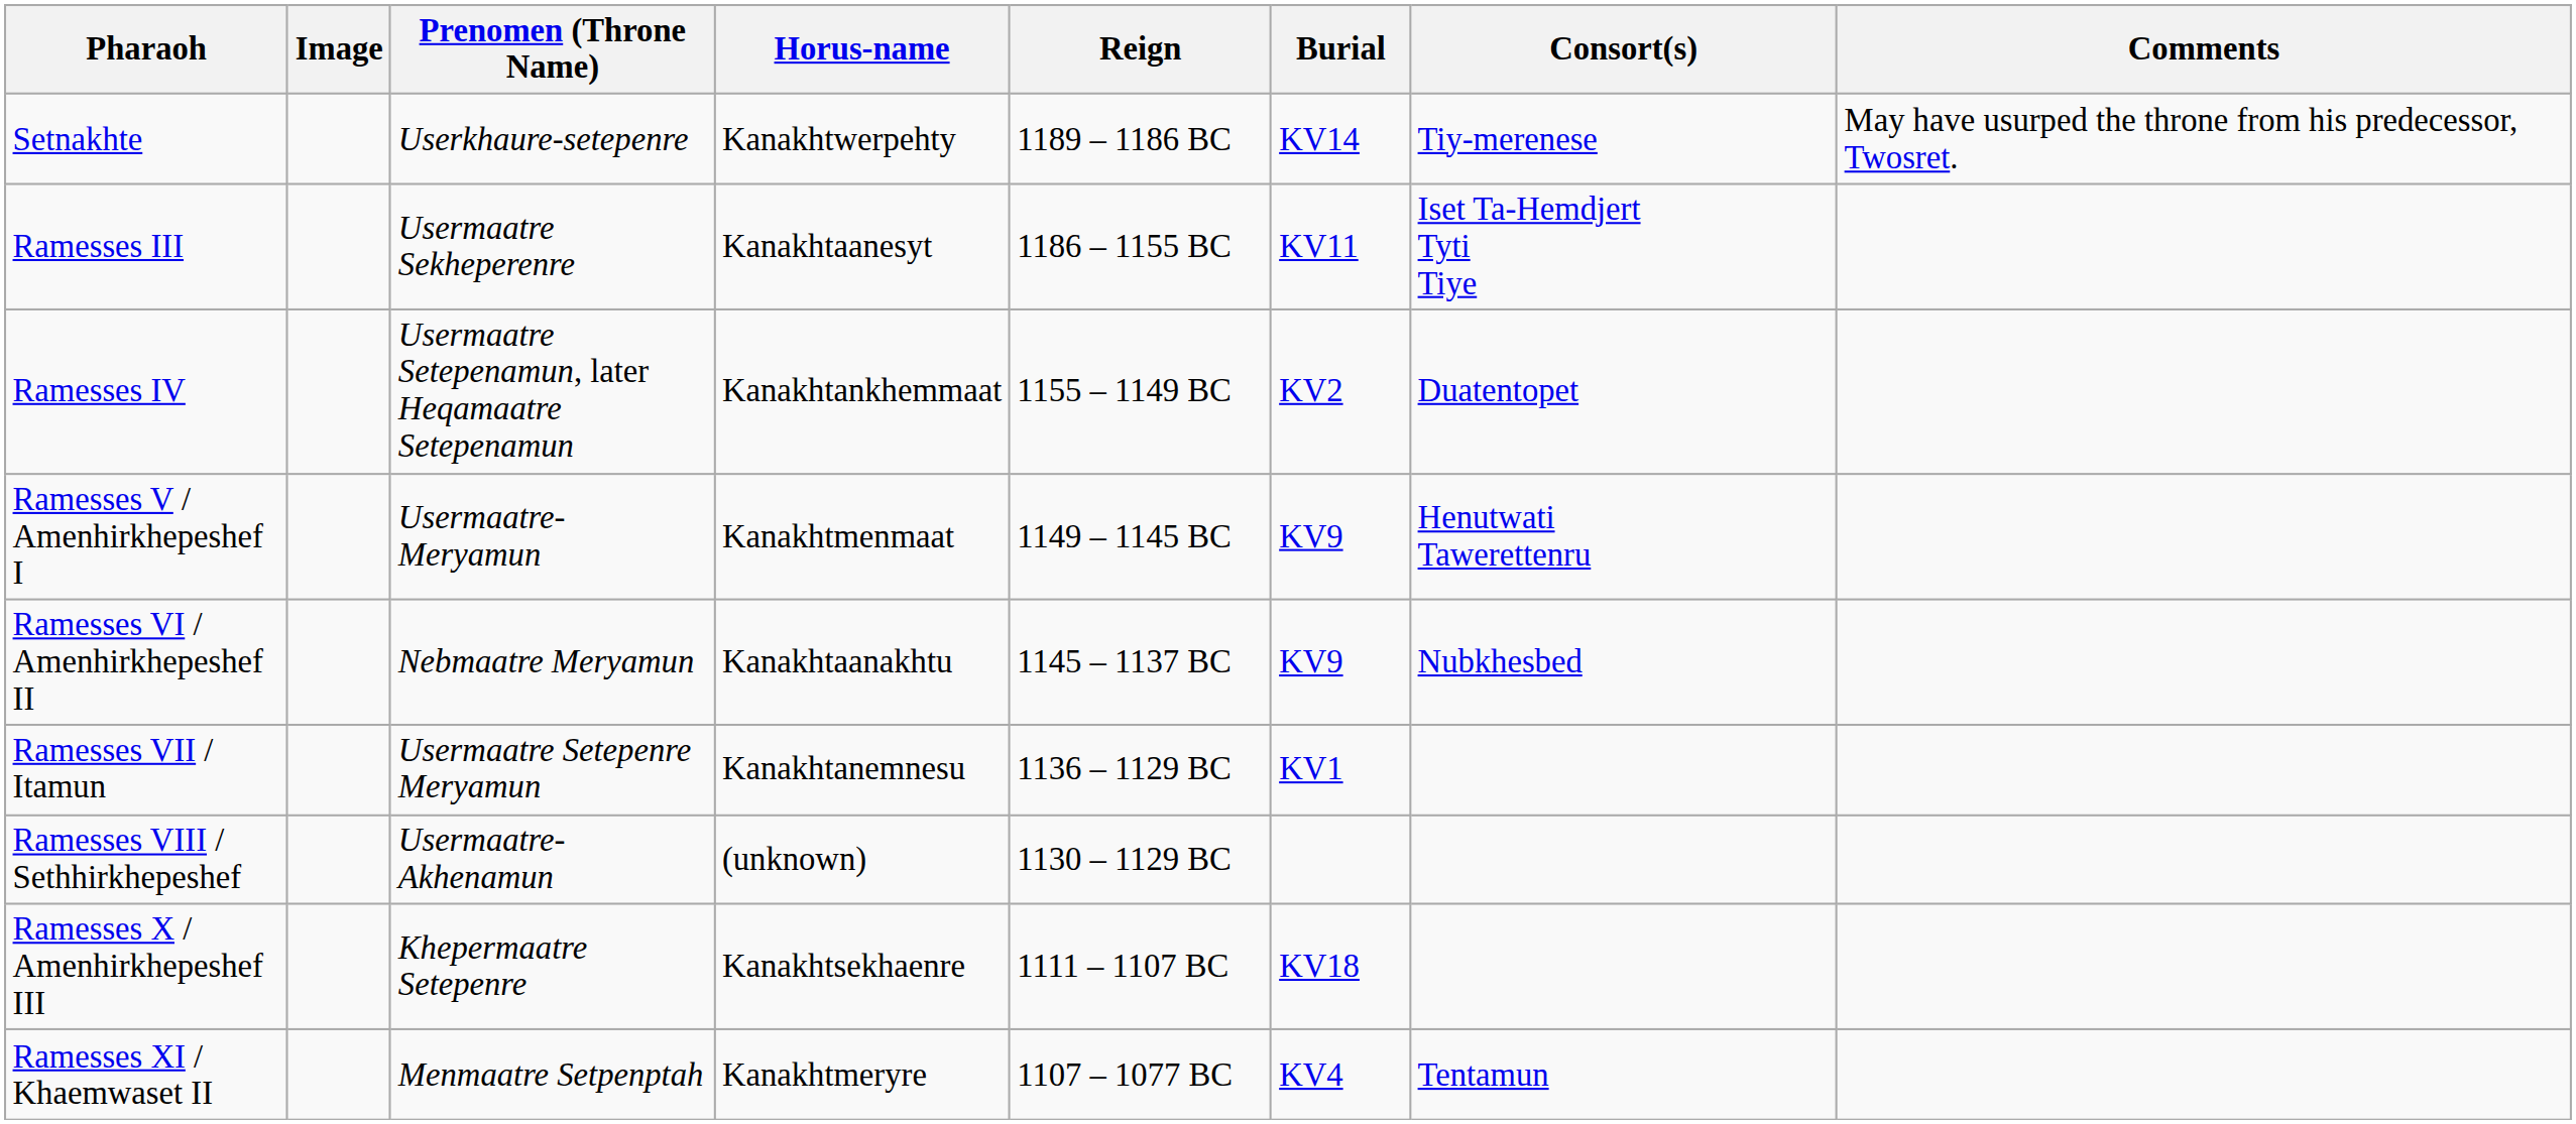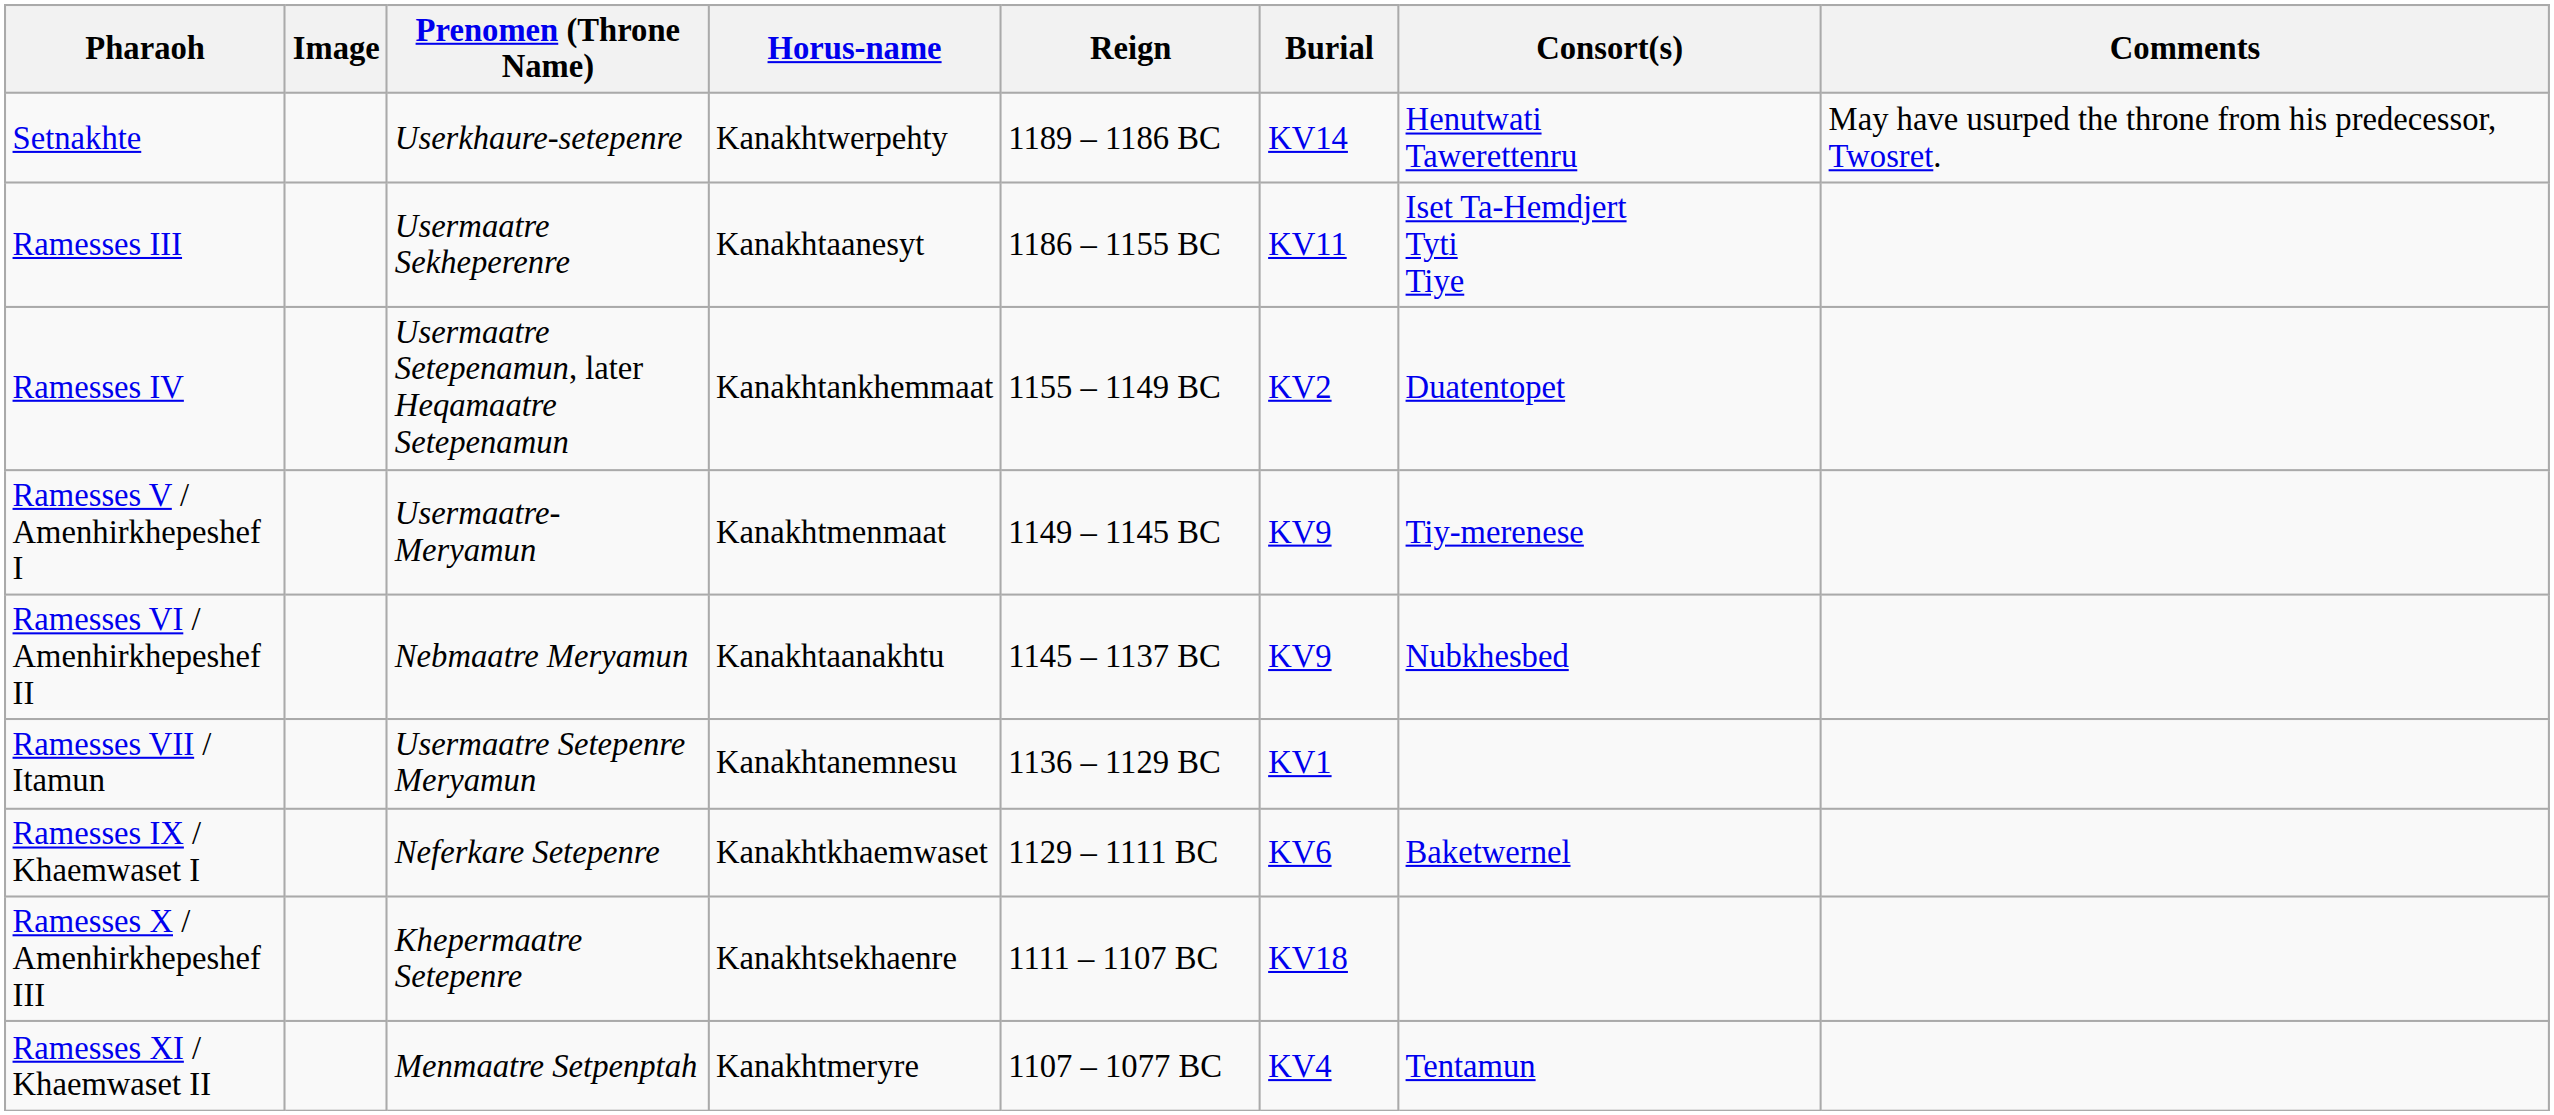 <table class="wikitable">
 <tr>
 <th style="width:130px">Pharaoh</th>
 <th>Image</th>
 <th style="width:150px"><a href='#'>Prenomen</a> (Throne Name)</th>
 <th style="width:120px"><a href='#'>Horus-name</a></th>
 <th style="width:120px">Reign</th>
 <th style="width:60px">Burial</th>
 <th style="width:200px">Consort(s)</th>
 <th>Comments</th>
 </tr>
 <tr>
 <td><a href='#'>Setnakhte</a></td>
 <td></td>
 <td><em>Userkhaure-setepenre</em></td>
 <td>Kanakhtwerpehty</td>
 <td>1189 – 1186 BC</td>
 <td><a href='#'>KV14</a></td>
-<td><a href='#'>Tiy-merenese</a></td>
+<td><a href='#'>Henutwati</a> <br> <a href='#'>Tawerettenru</a></td>
 <td>May have usurped the throne from his predecessor, <a href='#'>Twosret</a>.</td>
 </tr>
 <tr>
 <td><a href='#'>Ramesses III</a></td>
 <td></td>
 <td><em>Usermaatre Sekheperenre</em></td>
 <td>Kanakhtaanesyt</td>
 <td>1186 – 1155 BC</td>
 <td><a href='#'>KV11</a></td>
 <td><a href='#'>Iset Ta-Hemdjert</a> <br> <a href='#'>Tyti</a> <br> <a href='#'>Tiye</a></td>
 <td></td>
 </tr>
 <tr>
 <td><a href='#'>Ramesses IV</a></td>
 <td></td>
 <td><em>Usermaatre Setepenamun</em>, later <em>Heqamaatre Setepenamun</em></td>
 <td>Kanakhtankhemmaat</td>
 <td>1155 – 1149 BC</td>
 <td><a href='#'>KV2</a></td>
 <td><a href='#'>Duatentopet</a></td>
 <td></td>
 </tr>
 <tr>
 <td><a href='#'>Ramesses V</a> / Amenhirkhepeshef I</td>
 <td></td>
 <td><em>Usermaatre-Meryamun</em></td>
 <td>Kanakhtmenmaat</td>
 <td>1149 – 1145 BC</td>
 <td><a href='#'>KV9</a></td>
-<td><a href='#'>Henutwati</a> <br> <a href='#'>Tawerettenru</a></td>
+<td><a href='#'>Tiy-merenese</a></td>
 <td></td>
 </tr>
 <tr>
 <td><a href='#'>Ramesses VI</a> / Amenhirkhepeshef II</td>
 <td></td>
 <td><em>Nebmaatre Meryamun</em></td>
 <td>Kanakhtaanakhtu</td>
 <td>1145 – 1137 BC</td>
 <td><a href='#'>KV9</a></td>
 <td><a href='#'>Nubkhesbed</a></td>
 <td></td>
 </tr>
 <tr>
 <td><a href='#'>Ramesses VII</a> / Itamun</td>
 <td></td>
 <td><em>Usermaatre Setepenre Meryamun</em></td>
 <td>Kanakhtanemnesu</td>
 <td>1136 – 1129 BC</td>
 <td><a href='#'>KV1</a></td>
 <td></td>
 <td></td>
 </tr>
 <tr>
-<td><a href='#'>Ramesses VIII</a> / Sethhirkhepeshef</td>
+<td><a href='#'>Ramesses IX</a> / Khaemwaset I</td>
 <td></td>
-<td><em>Usermaatre-Akhenamun</em></td>
-<td>(unknown)</td>
-<td>1130 – 1129 BC</td>
-<td></td>
-<td></td>
+<td><em>Neferkare Setepenre</em></td>
+<td>Kanakhtkhaemwaset</td>
+<td>1129 – 1111 BC</td>
+<td><a href='#'>KV6</a></td>
+<td><a href='#'>Baketwernel</a></td>
 <td></td>
 </tr>
 <tr>
 <td><a href='#'>Ramesses X</a> / Amenhirkhepeshef III</td>
 <td></td>
 <td><em>Khepermaatre Setepenre</em></td>
 <td>Kanakhtsekhaenre</td>
 <td>1111 – 1107 BC</td>
 <td><a href='#'>KV18</a></td>
 <td></td>
 <td></td>
 </tr>
 <tr>
 <td><a href='#'>Ramesses XI</a> / Khaemwaset II</td>
 <td></td>
 <td><em>Menmaatre Setpenptah</em></td>
 <td>Kanakhtmeryre</td>
 <td>1107 – 1077 BC</td>
 <td><a href='#'>KV4</a></td>
 <td><a href='#'>Tentamun</a></td>
 <td></td>
 </tr>
 </table>
